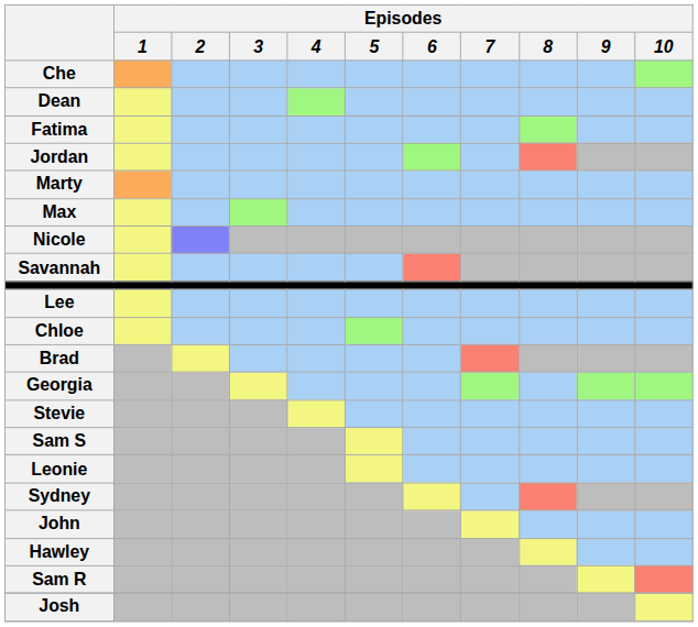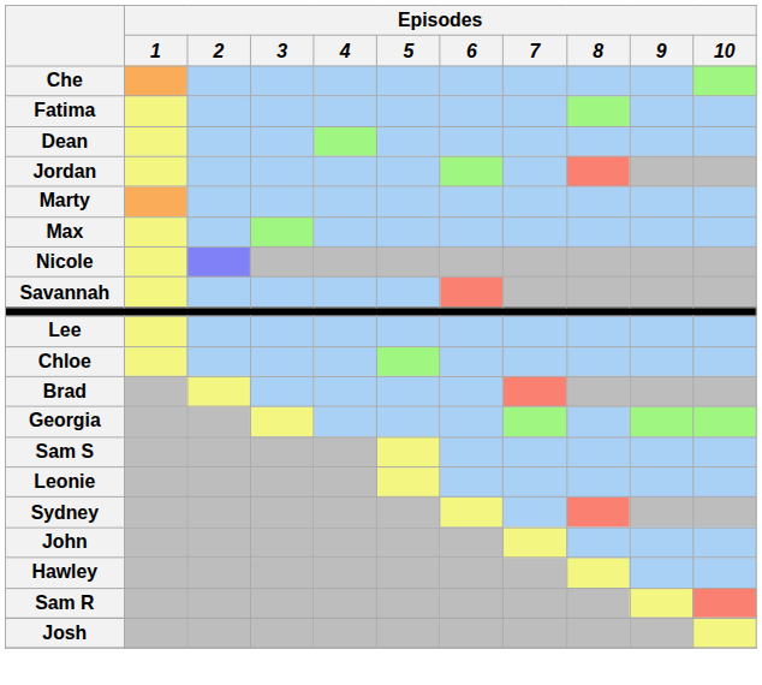 <table class="wikitable" style="text-align:center; width:50%;">
 <tr>
 <th rowspan="2" style="width:15%;"></th>
 <th colspan="10" style="text-align:center;">Episodes</th>
 </tr>
 <tr>
 <th style="text-align:center; width:8%;"><em>1</em></th>
 <th style="text-align:center; width:8%;"><em>2</em></th>
 <th style="text-align:center; width:8%;"><em>3</em></th>
 <th style="text-align:center; width:8%;"><em>4</em></th>
 <th style="text-align:center; width:8%;"><em>5</em></th>
 <th style="text-align:center; width:8%;"><em>6</em></th>
 <th style="text-align:center; width:8%;"><em>7</em></th>
 <th style="text-align:center; width:8%;"><em>8</em></th>
 <th style="text-align:center; width:8%;"><em>9</em></th>
 <th style="text-align:center; width:8%;"><em>10</em></th>
 </tr>
 <tr>
 <th>Che</th>
 <td style="background:#FAAC58;"></td>
 <td style="background:#A9D0F5;"></td>
 <td style="background:#A9D0F5;"></td>
 <td style="background:#A9D0F5;"></td>
 <td style="background:#A9D0F5;"></td>
 <td style="background:#A9D0F5;"></td>
 <td style="background:#A9D0F5;"></td>
 <td style="background:#A9D0F5;"></td>
 <td style="background:#A9D0F5;"></td>
 <td style="background:#9FF781;"></td>
 </tr>
 <tr>
+<th>Fatima</th>
+<td style="background:#F3F781;"></td>
+<td style="background:#A9D0F5;"></td>
+<td style="background:#A9D0F5;"></td>
+<td style="background:#A9D0F5;"></td>
+<td style="background:#A9D0F5;"></td>
+<td style="background:#A9D0F5;"></td>
+<td style="background:#A9D0F5;"></td>
+<td style="background:#9FF781;"></td>
+<td style="background:#A9D0F5;"></td>
+<td style="background:#A9D0F5;"></td>
+</tr>
+<tr>
 <th>Dean</th>
 <td style="background:#F3F781;"></td>
 <td style="background:#A9D0F5;"></td>
 <td style="background:#A9D0F5;"></td>
 <td style="background:#9FF781;"></td>
 <td style="background:#A9D0F5;"></td>
 <td style="background:#A9D0F5;"></td>
 <td style="background:#A9D0F5;"></td>
 <td style="background:#A9D0F5;"></td>
-<td style="background:#A9D0F5;"></td>
-<td style="background:#A9D0F5;"></td>
-</tr>
-<tr>
-<th>Fatima</th>
-<td style="background:#F3F781;"></td>
-<td style="background:#A9D0F5;"></td>
-<td style="background:#A9D0F5;"></td>
-<td style="background:#A9D0F5;"></td>
-<td style="background:#A9D0F5;"></td>
-<td style="background:#A9D0F5;"></td>
-<td style="background:#A9D0F5;"></td>
-<td style="background:#9FF781;"></td>
 <td style="background:#A9D0F5;"></td>
 <td style="background:#A9D0F5;"></td>
 </tr>
 <tr>
 <th>Jordan</th>
 <td style="background:#F3F781;"></td>
 <td style="background:#A9D0F5;"></td>
 <td style="background:#A9D0F5;"></td>
 <td style="background:#A9D0F5;"></td>
 <td style="background:#A9D0F5;"></td>
 <td style="background:#9FF781;"></td>
 <td style="background:#A9D0F5;"></td>
 <td style="background:#FA8072;"></td>
 <td style="background:#BDBDBD;"></td>
 <td style="background:#BDBDBD;"></td>
 </tr>
 <tr>
 <th>Marty</th>
 <td style="background:#FAAC58;"></td>
 <td style="background:#A9D0F5;"></td>
 <td style="background:#A9D0F5;"></td>
 <td style="background:#A9D0F5;"></td>
 <td style="background:#A9D0F5;"></td>
 <td style="background:#A9D0F5;"></td>
 <td style="background:#A9D0F5;"></td>
 <td style="background:#A9D0F5;"></td>
 <td style="background:#A9D0F5;"></td>
 <td style="background:#A9D0F5;"></td>
 </tr>
 <tr>
 <th>Max</th>
 <td style="background:#F3F781;"></td>
 <td style="background:#A9D0F5;"></td>
 <td style="background:#9FF781;"></td>
 <td style="background:#A9D0F5;"></td>
 <td style="background:#A9D0F5;"></td>
 <td style="background:#A9D0F5;"></td>
 <td style="background:#A9D0F5;"></td>
 <td style="background:#A9D0F5;"></td>
 <td style="background:#A9D0F5;"></td>
 <td style="background:#A9D0F5;"></td>
 </tr>
 <tr>
 <th>Nicole</th>
 <td style="background:#F3F781;"></td>
 <td style="background:#8181F7;"></td>
 <td style="background:#BDBDBD;"></td>
 <td style="background:#BDBDBD;"></td>
 <td style="background:#BDBDBD;"></td>
 <td style="background:#BDBDBD;"></td>
 <td style="background:#BDBDBD;"></td>
 <td style="background:#BDBDBD;"></td>
 <td style="background:#BDBDBD;"></td>
 <td style="background:#BDBDBD;"></td>
 </tr>
 <tr>
 <th>Savannah</th>
 <td style="background:#F3F781;"></td>
 <td style="background:#A9D0F5;"></td>
 <td style="background:#A9D0F5;"></td>
 <td style="background:#A9D0F5;"></td>
 <td style="background:#A9D0F5;"></td>
 <td style="background:#FA8072;"></td>
 <td style="background:#BDBDBD;"></td>
 <td style="background:#BDBDBD;"></td>
 <td style="background:#BDBDBD;"></td>
 <td style="background:#BDBDBD;"></td>
 </tr>
 <tr>
 <th style="background:#000;" colspan="11"></th>
 </tr>
 <tr>
 <th>Lee</th>
 <td style="background:#F3F781;"></td>
 <td style="background:#A9D0F5;"></td>
 <td style="background:#A9D0F5;"></td>
 <td style="background:#A9D0F5;"></td>
 <td style="background:#A9D0F5;"></td>
 <td style="background:#A9D0F5;"></td>
 <td style="background:#A9D0F5;"></td>
 <td style="background:#A9D0F5;"></td>
 <td style="background:#A9D0F5;"></td>
 <td style="background:#A9D0F5;"></td>
 </tr>
 <tr>
 <th>Chloe</th>
 <td style="background:#F3F781;"></td>
 <td style="background:#A9D0F5;"></td>
 <td style="background:#A9D0F5;"></td>
 <td style="background:#A9D0F5;"></td>
 <td style="background:#9FF781;"></td>
 <td style="background:#A9D0F5;"></td>
 <td style="background:#A9D0F5;"></td>
 <td style="background:#A9D0F5;"></td>
 <td style="background:#A9D0F5;"></td>
 <td style="background:#A9D0F5;"></td>
 </tr>
 <tr>
 <th>Brad</th>
 <td style="background:#BDBDBD;"></td>
 <td style="background:#F3F781;"></td>
 <td style="background:#A9D0F5;"></td>
 <td style="background:#A9D0F5;"></td>
 <td style="background:#A9D0F5;"></td>
 <td style="background:#A9D0F5;"></td>
 <td style="background:#FA8072;"></td>
 <td style="background:#BDBDBD;"></td>
 <td style="background:#BDBDBD;"></td>
 <td style="background:#BDBDBD;"></td>
 </tr>
 <tr>
 <th>Georgia</th>
 <td style="background:#BDBDBD;"></td>
 <td style="background:#BDBDBD;"></td>
 <td style="background:#F3F781;"></td>
 <td style="background:#A9D0F5;"></td>
 <td style="background:#A9D0F5;"></td>
 <td style="background:#A9D0F5;"></td>
 <td style="background:#9FF781;"></td>
 <td style="background:#A9D0F5;"></td>
 <td style="background:#9FF781;"></td>
 <td style="background:#9FF781;"></td>
 </tr>
 <tr>
-<th>Stevie</th>
-<td style="background:#BDBDBD;"></td>
-<td style="background:#BDBDBD;"></td>
-<td style="background:#BDBDBD;"></td>
-<td style="background:#F3F781;"></td>
-<td style="background:#A9D0F5;"></td>
-<td style="background:#A9D0F5;"></td>
-<td style="background:#A9D0F5;"></td>
-<td style="background:#A9D0F5;"></td>
-<td style="background:#A9D0F5;"></td>
-<td style="background:#A9D0F5;"></td>
-</tr>
-<tr>
 <th>Sam S</th>
 <td style="background:#BDBDBD;"></td>
 <td style="background:#BDBDBD;"></td>
 <td style="background:#BDBDBD;"></td>
 <td style="background:#BDBDBD;"></td>
 <td style="background:#F3F781;"></td>
 <td style="background:#A9D0F5;"></td>
 <td style="background:#A9D0F5;"></td>
 <td style="background:#A9D0F5;"></td>
 <td style="background:#A9D0F5;"></td>
 <td style="background:#A9D0F5;"></td>
 </tr>
 <tr>
 <th>Leonie</th>
 <td style="background:#BDBDBD;"></td>
 <td style="background:#BDBDBD;"></td>
 <td style="background:#BDBDBD;"></td>
 <td style="background:#BDBDBD;"></td>
 <td style="background:#F3F781;"></td>
 <td style="background:#A9D0F5;"></td>
 <td style="background:#A9D0F5;"></td>
 <td style="background:#A9D0F5;"></td>
 <td style="background:#A9D0F5;"></td>
 <td style="background:#A9D0F5;"></td>
 </tr>
 <tr>
 <th>Sydney</th>
 <td style="background:#BDBDBD;"></td>
 <td style="background:#BDBDBD;"></td>
 <td style="background:#BDBDBD;"></td>
 <td style="background:#BDBDBD;"></td>
 <td style="background:#BDBDBD;"></td>
 <td style="background:#F3F781;"></td>
 <td style="background:#A9D0F5;"></td>
 <td style="background:#FA8072;"></td>
 <td style="background:#BDBDBD;"></td>
 <td style="background:#BDBDBD;"></td>
 </tr>
 <tr>
 <th>John</th>
 <td style="background:#BDBDBD;"></td>
 <td style="background:#BDBDBD;"></td>
 <td style="background:#BDBDBD;"></td>
 <td style="background:#BDBDBD;"></td>
 <td style="background:#BDBDBD;"></td>
 <td style="background:#BDBDBD;"></td>
 <td style="background:#F3F781;"></td>
 <td style="background:#A9D0F5;"></td>
 <td style="background:#A9D0F5;"></td>
 <td style="background:#A9D0F5;"></td>
 </tr>
 <tr>
 <th>Hawley</th>
 <td style="background:#BDBDBD;"></td>
 <td style="background:#BDBDBD;"></td>
 <td style="background:#BDBDBD;"></td>
 <td style="background:#BDBDBD;"></td>
 <td style="background:#BDBDBD;"></td>
 <td style="background:#BDBDBD;"></td>
 <td style="background:#BDBDBD;"></td>
 <td style="background:#F3F781;"></td>
 <td style="background:#A9D0F5;"></td>
 <td style="background:#A9D0F5;"></td>
 </tr>
 <tr>
 <th>Sam R</th>
 <td style="background:#BDBDBD;"></td>
 <td style="background:#BDBDBD;"></td>
 <td style="background:#BDBDBD;"></td>
 <td style="background:#BDBDBD;"></td>
 <td style="background:#BDBDBD;"></td>
 <td style="background:#BDBDBD;"></td>
 <td style="background:#BDBDBD;"></td>
 <td style="background:#BDBDBD;"></td>
 <td style="background:#F3F781;"></td>
 <td style="background:#FA8072;"></td>
 </tr>
 <tr>
 </tr>
 <tr>
 <th>Josh</th>
 <td style="background:#BDBDBD;"></td>
 <td style="background:#BDBDBD;"></td>
 <td style="background:#BDBDBD;"></td>
 <td style="background:#BDBDBD;"></td>
 <td style="background:#BDBDBD;"></td>
 <td style="background:#BDBDBD;"></td>
 <td style="background:#BDBDBD;"></td>
 <td style="background:#BDBDBD;"></td>
 <td style="background:#BDBDBD;"></td>
 <td style="background:#F3F781;"></td>
 </tr>
 <tr>
 </tr>
 </table>
